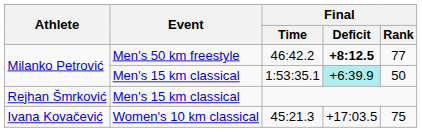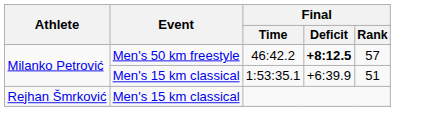 <table class="wikitable" style="font-size:90%">
 <tr>
 <th rowspan=2>Athlete</th>
 <th rowspan=2>Event</th>
 <th colspan=3>Final</th>
 </tr>
 <tr style="font-size: 95%">
 <th>Time</th>
 <th>Deficit</th>
 <th>Rank</th>
 </tr>
 <tr align=center>
 <td style="text-align:left;" rowspan="2"><a href='#'>Milanko Petrović</a></td>
 <td align=left><a href='#'>Men's 50 km freestyle</a></td>
 <td>46:42.2</td>
 <td><strong>+8:12.5</strong></td>
-<td>77</td>
+<td>57</td>
 </tr>
 <tr align=center>
 <td align=left><a href='#'>Men's 15 km classical</a></td>
 <td>1:53:35.1</td>
-<td style="background: paleturquoise;">+6:39.9</td>
-<td>50</td>
+<td>+6:39.9</td>
+<td>51</td>
 </tr>
 <tr align=center>
 <td align=left><a href='#'>Rejhan Šmrković</a></td>
 <td align=left><a href='#'>Men's 15 km classical</a></td>
 <td colspan=3></td>
 </tr>
-<tr align=center>
-<td align=left><a href='#'>Ivana Kovačević</a></td>
-<td align=left><a href='#'>Women's 10 km classical</a></td>
-<td>45:21.3</td>
-<td>+17:03.5</td>
-<td>75</td>
-</tr>
 </table>
